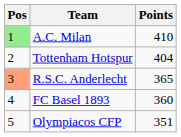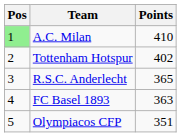 <table class="wikitable" style="font-size: 95%;">
 <tr>
 <th>Pos</th>
 <th>Team</th>
 <th>Points</th>
 </tr>
 <tr>
 <td style="background: lightgreen;">1</td>
 <td> <a href='#'>A.C. Milan</a></td>
 <td align="right">410</td>
 </tr>
 <tr>
 <td>2</td>
 <td> <a href='#'>Tottenham Hotspur</a></td>
-<td align="right">404</td>
+<td align="right">402</td>
 </tr>
 <tr>
-<td style="background: lightsalmon;">3</td>
+<td>3</td>
 <td> <a href='#'>R.S.C. Anderlecht</a></td>
 <td align="right">365</td>
 </tr>
 <tr>
 <td>4</td>
 <td> <a href='#'>FC Basel 1893</a></td>
-<td align="right">360</td>
+<td align="right">363</td>
 </tr>
 <tr>
 <td>5</td>
 <td> <a href='#'>Olympiacos CFP</a></td>
 <td align="right">351</td>
 </tr>
 </table>
